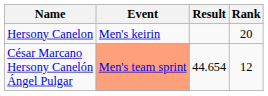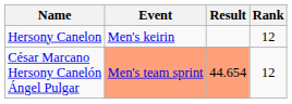 <table class="wikitable sortable">
 <tr>
 <th>Name</th>
 <th>Event</th>
 <th>Result</th>
 <th>Rank</th>
 </tr>
 <tr>
 <td><a href='#'>Hersony Canelon</a></td>
 <td><a href='#'>Men's keirin</a></td>
 <td></td>
-<td align=center>20</td>
+<td align=center>12</td>
 </tr>
 <tr>
 <td><a href='#'>César Marcano</a><br><a href='#'>Hersony Canelón</a><br><a href='#'>Ángel Pulgar</a></td>
 <td style="background: lightsalmon;"><a href='#'>Men's team sprint</a></td>
-<td>44.654</td>
+<td style="background: lightsalmon;">44.654</td>
 <td align=center>12</td>
 </tr>
 </table>
